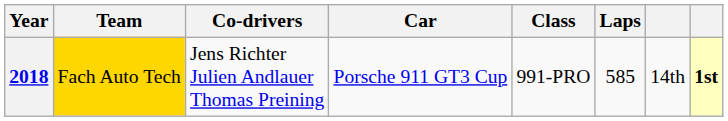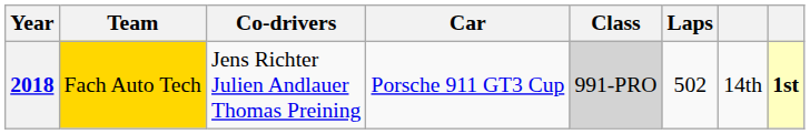 <table class="wikitable" style="text-align:center; font-size:90%">
 <tr>
 <th>Year</th>
 <th>Team</th>
 <th>Co-drivers</th>
 <th>Car</th>
 <th>Class</th>
 <th>Laps</th>
 <th></th>
 <th></th>
 </tr>
 <tr>
 <th><a href='#'>2018</a></th>
 <td align="left" style="background: gold;"> Fach Auto Tech</td>
 <td align="left"> Jens Richter<br> <a href='#'>Julien Andlauer</a><br> <a href='#'>Thomas Preining</a></td>
 <td align="left"><a href='#'>Porsche 911 GT3 Cup</a></td>
-<td>991-PRO</td>
-<td>585</td>
+<td style="background: lightgrey;">991-PRO</td>
+<td>502</td>
 <td>14th</td>
 <td style="background:#ffffbf;"><strong>1st</strong></td>
 </tr>
 </table>
